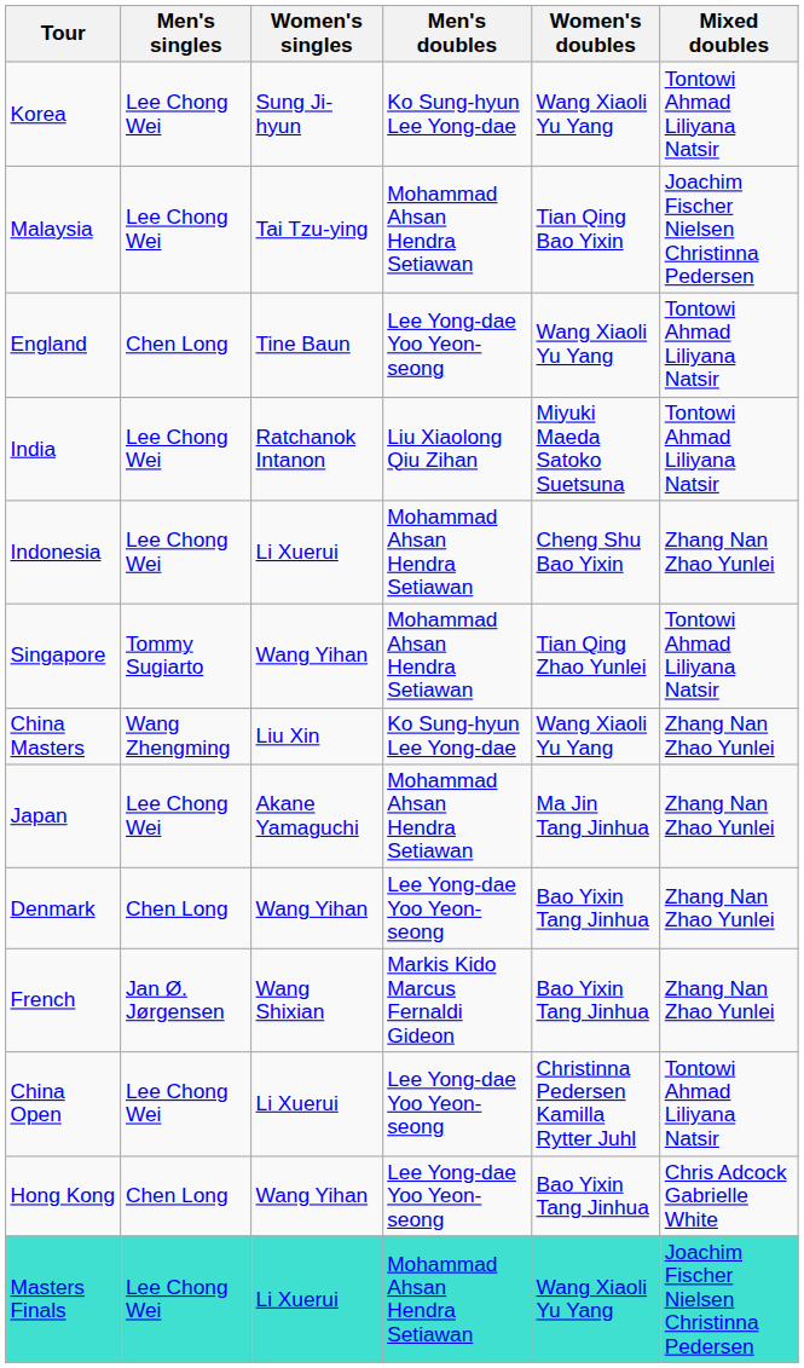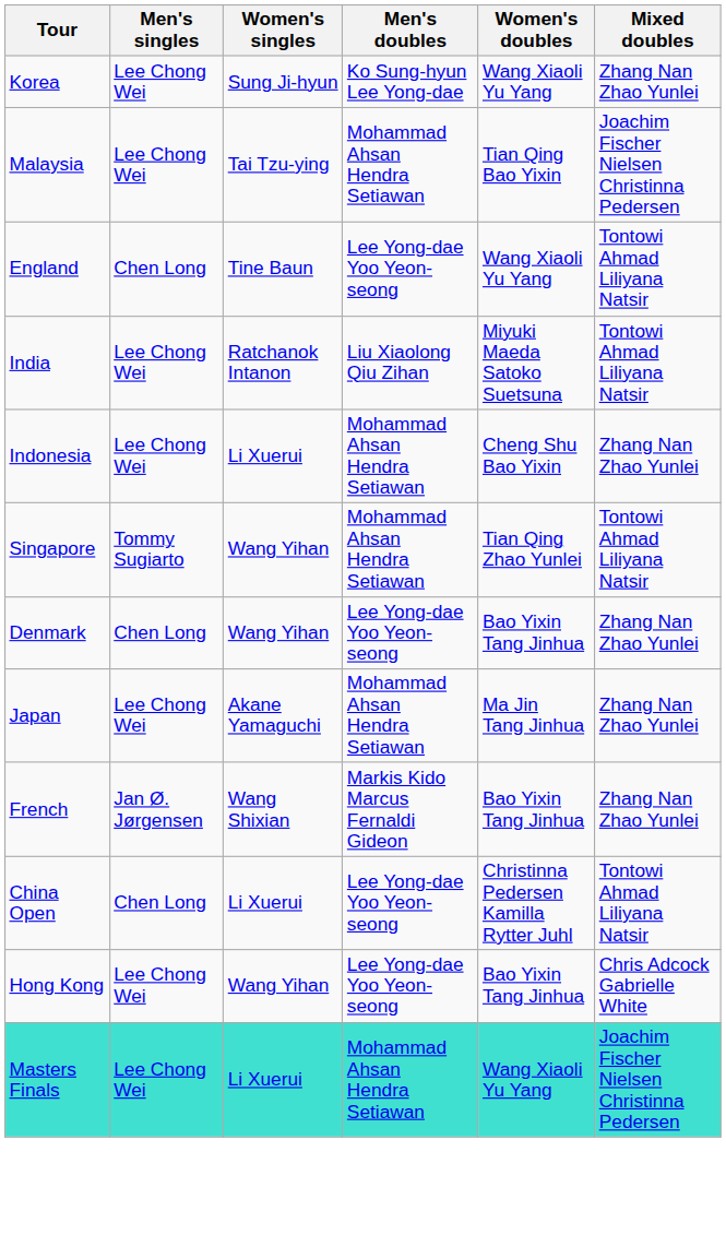 <table class="wikitable sortable">
 <tr>
 <th>Tour</th>
 <th>Men's singles</th>
 <th>Women's singles</th>
 <th>Men's doubles</th>
 <th>Women's doubles</th>
 <th>Mixed doubles</th>
 </tr>
 <tr>
 <td> <a href='#'>Korea</a></td>
 <td> <a href='#'>Lee Chong Wei</a></td>
 <td> <a href='#'>Sung Ji-hyun</a></td>
 <td> <a href='#'>Ko Sung-hyun</a><br> <a href='#'>Lee Yong-dae</a></td>
 <td> <a href='#'>Wang Xiaoli</a><br> <a href='#'>Yu Yang</a></td>
-<td> <a href='#'>Tontowi Ahmad</a><br> <a href='#'>Liliyana Natsir</a></td>
+<td> <a href='#'>Zhang Nan</a><br> <a href='#'>Zhao Yunlei</a></td>
 </tr>
 <tr>
 <td> <a href='#'>Malaysia</a></td>
 <td> <a href='#'>Lee Chong Wei</a></td>
 <td> <a href='#'>Tai Tzu-ying</a></td>
 <td> <a href='#'>Mohammad Ahsan</a><br> <a href='#'>Hendra Setiawan</a></td>
 <td> <a href='#'>Tian Qing</a><br> <a href='#'>Bao Yixin</a></td>
 <td> <a href='#'>Joachim Fischer Nielsen</a><br> <a href='#'>Christinna Pedersen</a></td>
 </tr>
 <tr>
 <td> <a href='#'>England</a></td>
 <td> <a href='#'>Chen Long</a></td>
 <td> <a href='#'>Tine Baun</a></td>
 <td> <a href='#'>Lee Yong-dae</a><br> <a href='#'>Yoo Yeon-seong</a></td>
 <td> <a href='#'>Wang Xiaoli</a><br> <a href='#'>Yu Yang</a></td>
 <td> <a href='#'>Tontowi Ahmad</a><br> <a href='#'>Liliyana Natsir</a></td>
 </tr>
 <tr>
 <td> <a href='#'>India</a></td>
 <td> <a href='#'>Lee Chong Wei</a></td>
 <td> <a href='#'>Ratchanok Intanon</a></td>
 <td> <a href='#'>Liu Xiaolong</a><br> <a href='#'>Qiu Zihan</a></td>
 <td> <a href='#'>Miyuki Maeda</a><br> <a href='#'>Satoko Suetsuna</a></td>
 <td> <a href='#'>Tontowi Ahmad</a><br> <a href='#'>Liliyana Natsir</a></td>
 </tr>
 <tr>
 <td> <a href='#'>Indonesia</a></td>
 <td> <a href='#'>Lee Chong Wei</a></td>
 <td> <a href='#'>Li Xuerui</a></td>
 <td> <a href='#'>Mohammad Ahsan</a><br> <a href='#'>Hendra Setiawan</a></td>
 <td> <a href='#'>Cheng Shu</a><br> <a href='#'>Bao Yixin</a></td>
 <td> <a href='#'>Zhang Nan</a><br> <a href='#'>Zhao Yunlei</a></td>
 </tr>
 <tr>
 <td> <a href='#'>Singapore</a></td>
 <td> <a href='#'>Tommy Sugiarto</a></td>
 <td> <a href='#'>Wang Yihan</a></td>
 <td> <a href='#'>Mohammad Ahsan</a><br> <a href='#'>Hendra Setiawan</a></td>
 <td> <a href='#'>Tian Qing</a><br> <a href='#'>Zhao Yunlei</a></td>
 <td> <a href='#'>Tontowi Ahmad</a><br> <a href='#'>Liliyana Natsir</a></td>
 </tr>
 <tr>
-<td> <a href='#'>China Masters</a></td>
-<td> <a href='#'>Wang Zhengming</a></td>
-<td> <a href='#'>Liu Xin</a></td>
-<td> <a href='#'>Ko Sung-hyun</a><br> <a href='#'>Lee Yong-dae</a></td>
-<td> <a href='#'>Wang Xiaoli</a><br> <a href='#'>Yu Yang</a></td>
+<td> <a href='#'>Denmark</a></td>
+<td> <a href='#'>Chen Long</a></td>
+<td> <a href='#'>Wang Yihan</a></td>
+<td> <a href='#'>Lee Yong-dae</a><br> <a href='#'>Yoo Yeon-seong</a></td>
+<td> <a href='#'>Bao Yixin</a><br> <a href='#'>Tang Jinhua</a></td>
 <td> <a href='#'>Zhang Nan</a><br> <a href='#'>Zhao Yunlei</a></td>
 </tr>
 <tr>
 <td> <a href='#'>Japan</a></td>
 <td> <a href='#'>Lee Chong Wei</a></td>
 <td> <a href='#'>Akane Yamaguchi</a></td>
 <td> <a href='#'>Mohammad Ahsan</a><br> <a href='#'>Hendra Setiawan</a></td>
 <td> <a href='#'>Ma Jin</a><br> <a href='#'>Tang Jinhua</a></td>
-<td> <a href='#'>Zhang Nan</a><br> <a href='#'>Zhao Yunlei</a></td>
-</tr>
-<tr>
-<td> <a href='#'>Denmark</a></td>
-<td> <a href='#'>Chen Long</a></td>
-<td> <a href='#'>Wang Yihan</a></td>
-<td> <a href='#'>Lee Yong-dae</a><br> <a href='#'>Yoo Yeon-seong</a></td>
-<td> <a href='#'>Bao Yixin</a><br> <a href='#'>Tang Jinhua</a></td>
 <td> <a href='#'>Zhang Nan</a><br> <a href='#'>Zhao Yunlei</a></td>
 </tr>
 <tr>
 <td> <a href='#'>French</a></td>
 <td> <a href='#'>Jan Ø. Jørgensen</a></td>
 <td> <a href='#'>Wang Shixian</a></td>
 <td> <a href='#'>Markis Kido</a><br> <a href='#'>Marcus Fernaldi Gideon</a></td>
 <td> <a href='#'>Bao Yixin</a><br> <a href='#'>Tang Jinhua</a></td>
 <td> <a href='#'>Zhang Nan</a><br> <a href='#'>Zhao Yunlei</a></td>
 </tr>
 <tr>
 <td> <a href='#'>China Open</a></td>
-<td> <a href='#'>Lee Chong Wei</a></td>
+<td> <a href='#'>Chen Long</a></td>
 <td> <a href='#'>Li Xuerui</a></td>
 <td> <a href='#'>Lee Yong-dae</a><br> <a href='#'>Yoo Yeon-seong</a></td>
 <td> <a href='#'>Christinna Pedersen</a> <br> <a href='#'>Kamilla Rytter Juhl</a></td>
 <td> <a href='#'>Tontowi Ahmad</a><br> <a href='#'>Liliyana Natsir</a></td>
 </tr>
 <tr>
 <td> <a href='#'>Hong Kong</a></td>
-<td> <a href='#'>Chen Long</a></td>
+<td> <a href='#'>Lee Chong Wei</a></td>
 <td> <a href='#'>Wang Yihan</a></td>
 <td> <a href='#'>Lee Yong-dae</a><br> <a href='#'>Yoo Yeon-seong</a></td>
 <td> <a href='#'>Bao Yixin</a> <br> <a href='#'>Tang Jinhua</a></td>
 <td> <a href='#'>Chris Adcock</a> <br> <a href='#'>Gabrielle White</a></td>
 </tr>
 <tr bgcolor="turquoise">
 <td> <a href='#'>Masters Finals</a></td>
 <td> <a href='#'>Lee Chong Wei</a></td>
 <td> <a href='#'>Li Xuerui</a></td>
 <td> <a href='#'>Mohammad Ahsan</a><br> <a href='#'>Hendra Setiawan</a></td>
 <td> <a href='#'>Wang Xiaoli</a><br> <a href='#'>Yu Yang</a></td>
 <td> <a href='#'>Joachim Fischer Nielsen</a><br> <a href='#'>Christinna Pedersen</a></td>
 </tr>
 </table>
